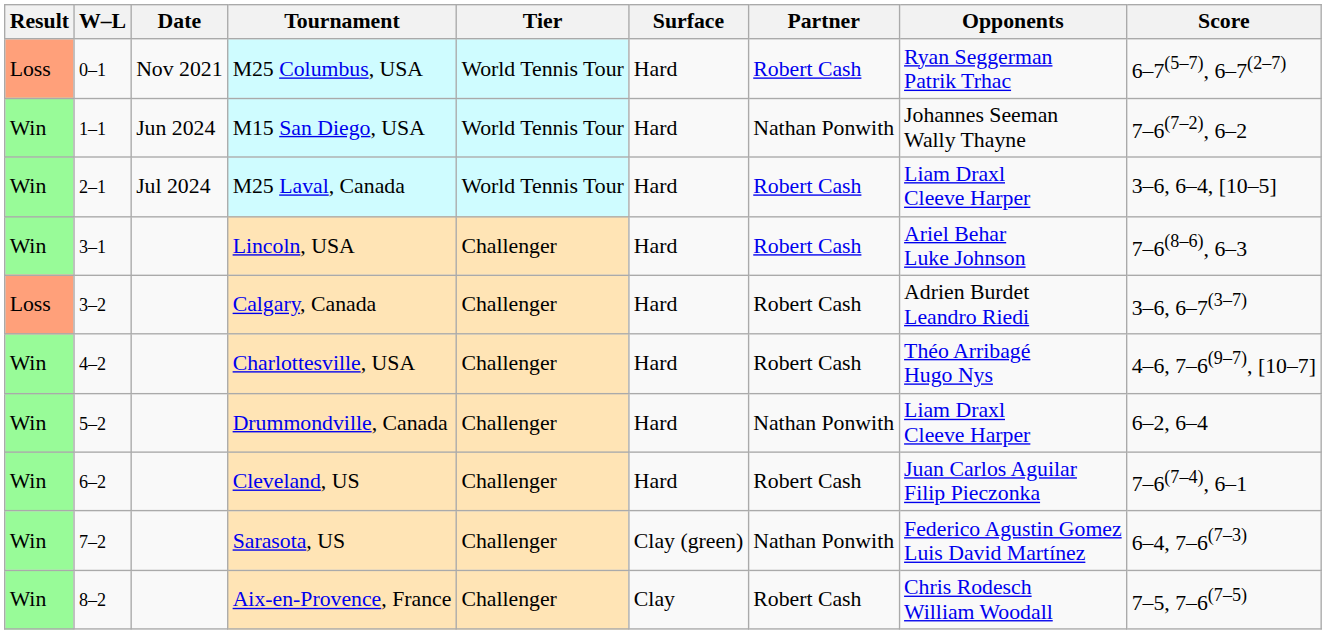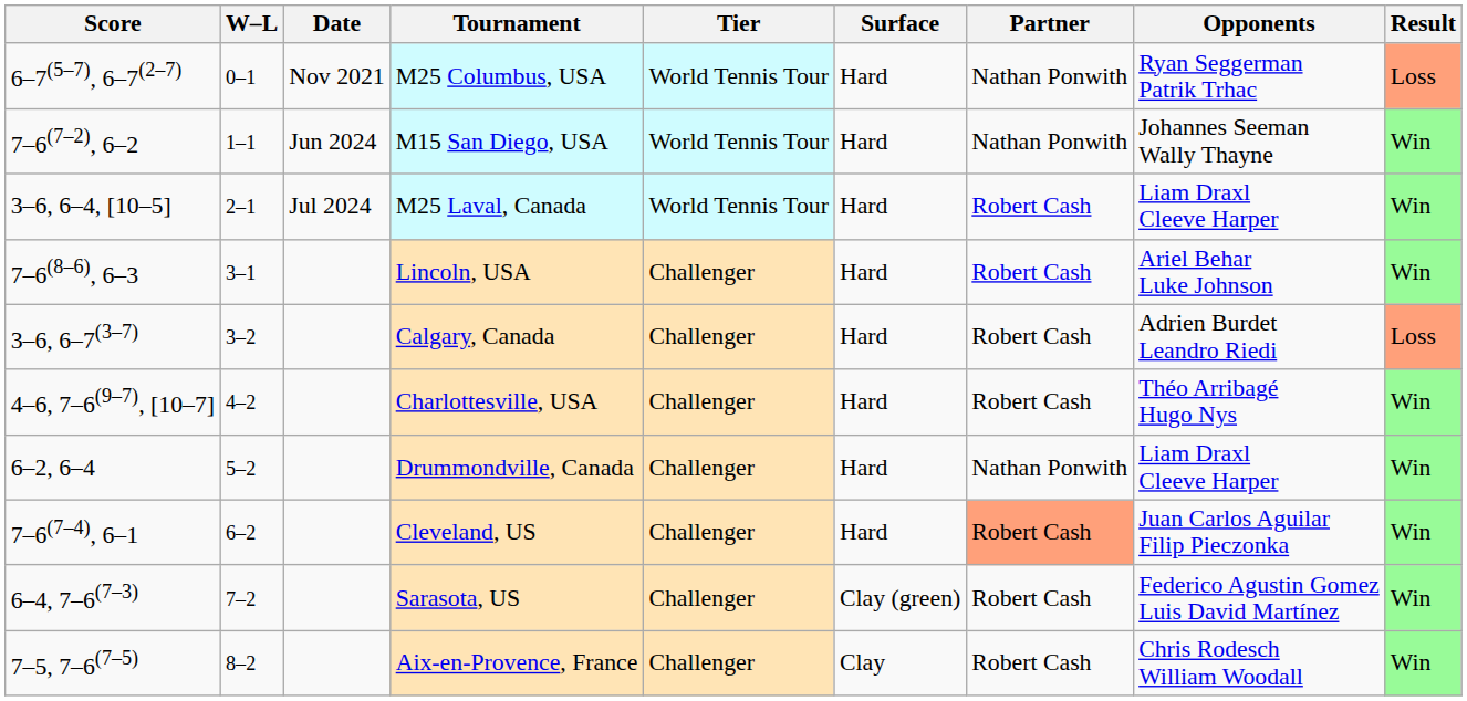 <table class="sortable wikitable nowrap">
 <tr>
-<th>Result</th>
+<th class="unsortable">Score</th>
 <th class="unsortable">W–L</th>
 <th>Date</th>
 <th>Tournament</th>
 <th>Tier</th>
 <th>Surface</th>
 <th>Partner</th>
 <th>Opponents</th>
-<th class="unsortable">Score</th>
+<th>Result</th>
 </tr>
 <tr>
-<td bgcolor=FFA07A>Loss</td>
+<td>6–7<sup>(5–7)</sup>, 6–7<sup>(2–7)</sup></td>
 <td><small>0–1</small></td>
 <td>Nov 2021</td>
 <td style="background:#cffcff;">M25 <a href='#'>Columbus</a>, USA</td>
 <td style="background:#cffcff;">World Tennis Tour</td>
 <td>Hard</td>
-<td> <a href='#'>Robert Cash</a></td>
+<td> Nathan Ponwith</td>
 <td> <a href='#'>Ryan Seggerman</a><br> <a href='#'>Patrik Trhac</a></td>
-<td>6–7<sup>(5–7)</sup>, 6–7<sup>(2–7)</sup></td>
+<td bgcolor=FFA07A>Loss</td>
 </tr>
 <tr>
-<td bgcolor="98FB98">Win</td>
+<td>7–6<sup>(7–2)</sup>, 6–2</td>
 <td><small>1–1</small></td>
 <td>Jun 2024</td>
 <td style="background:#cffcff;">M15 <a href='#'>San Diego</a>, USA</td>
 <td style="background:#cffcff;">World Tennis Tour</td>
 <td>Hard</td>
 <td> Nathan Ponwith</td>
 <td> Johannes Seeman<br> Wally Thayne</td>
-<td>7–6<sup>(7–2)</sup>, 6–2</td>
+<td bgcolor="98FB98">Win</td>
 </tr>
 <tr>
-<td bgcolor="98FB98">Win</td>
+<td>3–6, 6–4, [10–5]</td>
 <td><small>2–1</small></td>
 <td>Jul 2024</td>
 <td style="background:#cffcff;">M25 <a href='#'>Laval</a>, Canada</td>
 <td style="background:#cffcff;">World Tennis Tour</td>
 <td>Hard</td>
 <td> <a href='#'>Robert Cash</a></td>
 <td> <a href='#'>Liam Draxl</a><br> <a href='#'>Cleeve Harper</a></td>
-<td>3–6, 6–4, [10–5]</td>
+<td bgcolor="98FB98">Win</td>
 </tr>
 <tr>
-<td style="background:#98FB98">Win</td>
+<td>7–6<sup>(8–6)</sup>, 6–3</td>
 <td><small>3–1</small></td>
 <td><a href='#'></a></td>
 <td style="background:moccasin;"><a href='#'>Lincoln</a>, USA</td>
 <td style="background:moccasin;">Challenger</td>
 <td>Hard</td>
 <td> <a href='#'>Robert Cash</a></td>
 <td> <a href='#'>Ariel Behar</a><br> <a href='#'>Luke Johnson</a></td>
-<td>7–6<sup>(8–6)</sup>, 6–3</td>
+<td style="background:#98FB98">Win</td>
 </tr>
 <tr>
-<td bgcolor=FFA07A>Loss</td>
+<td>3–6, 6–7<sup>(3–7)</sup></td>
 <td><small>3–2</small></td>
 <td><a href='#'></a></td>
 <td style="background:moccasin;"><a href='#'>Calgary</a>, Canada</td>
 <td style="background:moccasin;">Challenger</td>
 <td>Hard</td>
 <td> Robert Cash</td>
 <td> Adrien Burdet<br> <a href='#'>Leandro Riedi</a></td>
-<td>3–6, 6–7<sup>(3–7)</sup></td>
+<td bgcolor=FFA07A>Loss</td>
 </tr>
 <tr>
-<td style="background:#98FB98">Win</td>
+<td>4–6, 7–6<sup>(9–7)</sup>, [10–7]</td>
 <td><small>4–2</small></td>
 <td><a href='#'></a></td>
 <td style="background:moccasin;"><a href='#'>Charlottesville</a>, USA</td>
 <td style="background:moccasin;">Challenger</td>
 <td>Hard</td>
 <td> Robert Cash</td>
 <td> <a href='#'>Théo Arribagé</a><br> <a href='#'>Hugo Nys</a></td>
-<td>4–6, 7–6<sup>(9–7)</sup>, [10–7]</td>
+<td style="background:#98FB98">Win</td>
 </tr>
 <tr>
-<td style="background:#98FB98">Win</td>
+<td>6–2, 6–4</td>
 <td><small>5–2</small></td>
 <td><a href='#'></a></td>
 <td style="background:moccasin;"><a href='#'>Drummondville</a>, Canada</td>
 <td style="background:moccasin;">Challenger</td>
 <td>Hard</td>
 <td> Nathan Ponwith</td>
 <td> <a href='#'>Liam Draxl</a><br> <a href='#'>Cleeve Harper</a></td>
-<td>6–2, 6–4</td>
+<td style="background:#98FB98">Win</td>
 </tr>
 <tr>
-<td bgcolor=98fb98>Win</td>
+<td>7–6<sup>(7–4)</sup>, 6–1</td>
 <td><small>6–2</small></td>
 <td><a href='#'></a></td>
 <td style="background:moccasin;"><a href='#'>Cleveland</a>, US</td>
 <td style="background:moccasin;">Challenger</td>
 <td>Hard</td>
-<td> Robert Cash</td>
+<td style="background: lightsalmon;"> Robert Cash</td>
 <td> <a href='#'>Juan Carlos Aguilar</a><br> <a href='#'>Filip Pieczonka</a></td>
-<td>7–6<sup>(7–4)</sup>, 6–1</td>
+<td bgcolor=98fb98>Win</td>
 </tr>
 <tr>
-<td bgcolor=98fb98>Win</td>
+<td>6–4, 7–6<sup>(7–3)</sup></td>
 <td><small>7–2</small></td>
 <td><a href='#'></a></td>
 <td style="background:moccasin;"><a href='#'>Sarasota</a>, US</td>
 <td style="background:moccasin;">Challenger</td>
 <td>Clay (green)</td>
-<td> Nathan Ponwith</td>
+<td> Robert Cash</td>
 <td> <a href='#'>Federico Agustin Gomez</a> <br>  <a href='#'>Luis David Martínez</a></td>
-<td>6–4, 7–6<sup>(7–3)</sup></td>
+<td bgcolor=98fb98>Win</td>
 </tr>
 <tr>
-<td bgcolor=98fb98>Win</td>
+<td>7–5, 7–6<sup>(7–5)</sup></td>
 <td><small>8–2</small></td>
 <td><a href='#'></a></td>
 <td style="background:moccasin;"><a href='#'>Aix-en-Provence</a>, France</td>
 <td style="background:moccasin;">Challenger</td>
 <td>Clay</td>
 <td> Robert Cash</td>
 <td> <a href='#'>Chris Rodesch</a><br> <a href='#'>William Woodall</a></td>
-<td>7–5, 7–6<sup>(7–5)</sup></td>
+<td bgcolor=98fb98>Win</td>
 </tr>
 </table>
